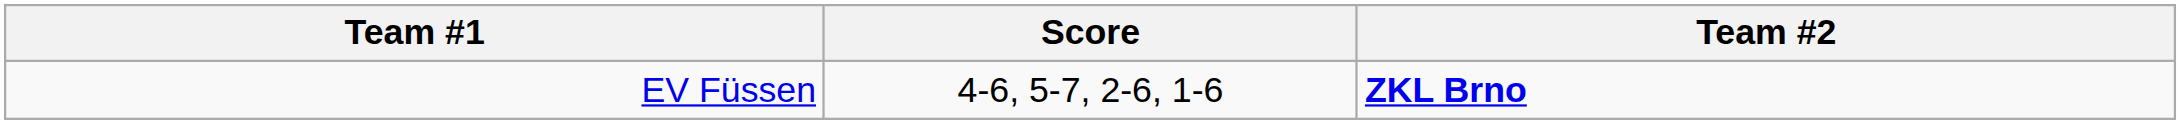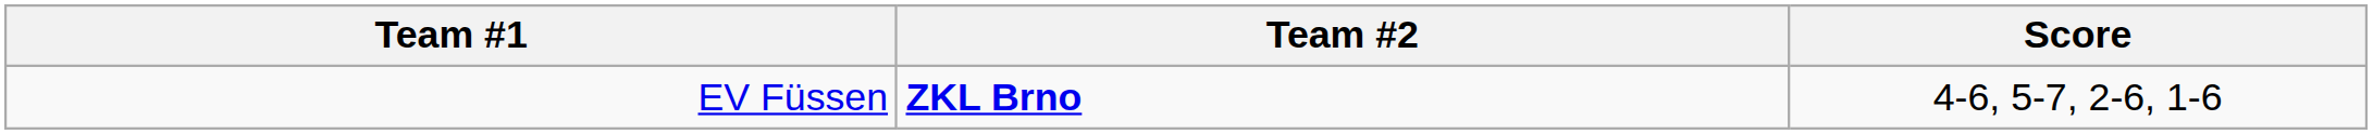 <table class="wikitable" style="text-align: center;">
 <tr>
 <th width=20%>Team #1</th>
+<th width=20%>Team #2</th>
 <th width=13%>Score</th>
-<th width=20%>Team #2</th>
 </tr>
 <tr>
 <td style="text-align: right;"><a href='#'>EV Füssen</a> </td>
+<td style="text-align: left;"> <strong><a href='#'>ZKL Brno</a></strong></td>
 <td>4-6, 5-7, 2-6, 1-6</td>
-<td style="text-align: left;"> <strong><a href='#'>ZKL Brno</a></strong></td>
 </tr>
 </table>
